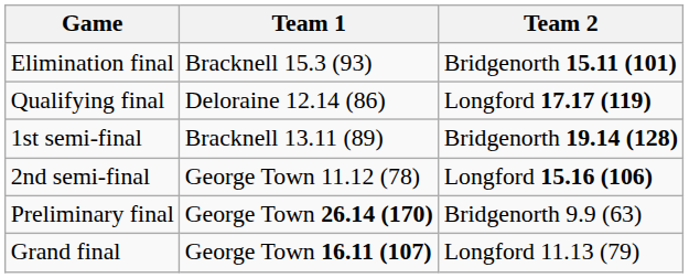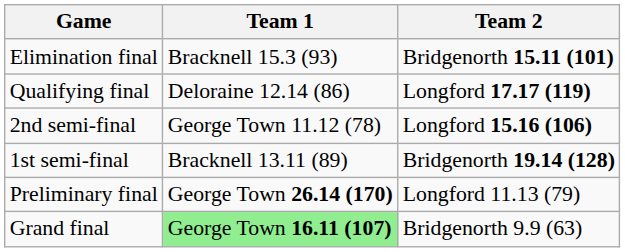 <table class="wikitable">
 <tr>
 <th>Game</th>
 <th>Team 1</th>
 <th>Team 2</th>
 </tr>
 <tr>
 <td>Elimination final</td>
 <td>Bracknell 15.3 (93)</td>
 <td>Bridgenorth <strong>15.11 (101)</strong></td>
 </tr>
 <tr>
 <td>Qualifying final</td>
 <td>Deloraine 12.14 (86)</td>
 <td>Longford <strong>17.17 (119)</strong></td>
 </tr>
 <tr>
+<td>2nd semi-final</td>
+<td>George Town 11.12 (78)</td>
+<td>Longford <strong>15.16 (106)</strong></td>
+</tr>
+<tr>
 <td>1st semi-final</td>
 <td>Bracknell 13.11 (89)</td>
 <td>Bridgenorth <strong>19.14 (128)</strong></td>
 </tr>
 <tr>
-<td>2nd semi-final</td>
-<td>George Town 11.12 (78)</td>
-<td>Longford <strong>15.16 (106)</strong></td>
-</tr>
-<tr>
 <td>Preliminary final</td>
 <td>George Town <strong>26.14 (170)</strong></td>
-<td>Bridgenorth 9.9 (63)</td>
+<td>Longford 11.13 (79)</td>
 </tr>
 <tr>
 <td>Grand final</td>
-<td>George Town <strong>16.11 (107)</strong></td>
-<td>Longford 11.13 (79)</td>
+<td style="background: lightgreen;">George Town <strong>16.11 (107)</strong></td>
+<td>Bridgenorth 9.9 (63)</td>
 </tr>
 </table>
